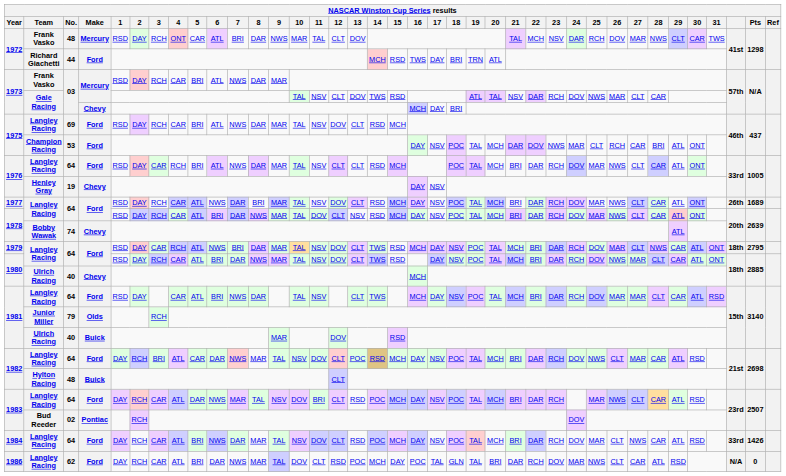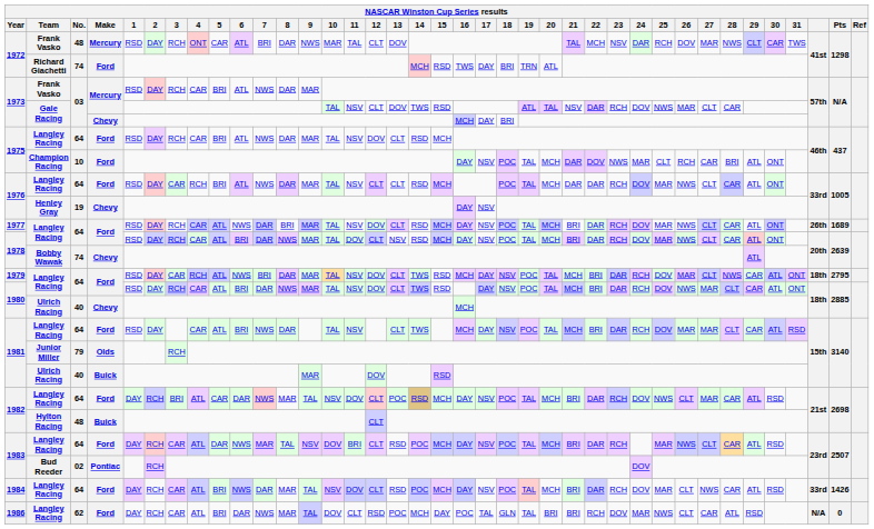 <table class="wikitable" style="text-align:center; font-size:75%">
 <tr>
 <th colspan=40><a href='#'>NASCAR Winston Cup Series</a> results</th>
 </tr>
 <tr>
 <th>Year</th>
 <th>Team</th>
 <th>No.</th>
 <th>Make</th>
 <th>1</th>
 <th>2</th>
 <th>3</th>
 <th>4</th>
 <th>5</th>
 <th>6</th>
 <th>7</th>
 <th>8</th>
 <th>9</th>
 <th>10</th>
 <th>11</th>
 <th>12</th>
 <th>13</th>
 <th>14</th>
 <th>15</th>
 <th>16</th>
 <th>17</th>
 <th>18</th>
 <th>19</th>
 <th>20</th>
 <th>21</th>
 <th>22</th>
 <th>23</th>
 <th>24</th>
 <th>25</th>
 <th>26</th>
 <th>27</th>
 <th>28</th>
 <th>29</th>
 <th>30</th>
 <th>31</th>
 <th></th>
 <th>Pts</th>
 <th>Ref</th>
 </tr>
 <tr>
 <th rowspan=2><a href='#'>1972</a></th>
 <th>Frank Vasko</th>
 <th>48</th>
 <th><a href='#'>Mercury</a></th>
 <td><a href='#'>RSD</a></td>
 <td style="background:#DFFFDF;"><a href='#'>DAY</a><br></td>
 <td><a href='#'>RCH</a></td>
 <td style="background:#FFCFCF;"><a href='#'>ONT</a><br></td>
 <td><a href='#'>CAR</a></td>
 <td style="background:#EFCFFF;"><a href='#'>ATL</a><br></td>
 <td><a href='#'>BRI</a></td>
 <td><a href='#'>DAR</a></td>
 <td><a href='#'>NWS</a></td>
 <td><a href='#'>MAR</a></td>
 <td><a href='#'>TAL</a></td>
 <td><a href='#'>CLT</a></td>
 <td><a href='#'>DOV</a></td>
 <td colspan=7></td>
 <td style="background:#EFCFFF;"><a href='#'>TAL</a><br></td>
 <td><a href='#'>MCH</a></td>
 <td><a href='#'>NSV</a></td>
 <td style="background:#DFFFDF;"><a href='#'>DAR</a><br></td>
 <td><a href='#'>RCH</a></td>
 <td><a href='#'>DOV</a></td>
 <td><a href='#'>MAR</a></td>
 <td><a href='#'>NWS</a></td>
 <td style="background:#CFCFFF;"><a href='#'>CLT</a><br></td>
 <td style="background:#EFCFFF;"><a href='#'>CAR</a><br></td>
 <td><a href='#'>TWS</a></td>
 <th rowspan=2>41st</th>
 <th rowspan=2>1298</th>
 <th rowspan=2></th>
 </tr>
 <tr>
 <th>Richard Giachetti</th>
-<th>44</th>
+<th>74</th>
 <th><a href='#'>Ford</a></th>
 <td colspan=13></td>
 <td style="background:#FFCFCF;"><a href='#'>MCH</a><br></td>
 <td><a href='#'>RSD</a></td>
 <td><a href='#'>TWS</a></td>
 <td><a href='#'>DAY</a></td>
 <td><a href='#'>BRI</a></td>
 <td><a href='#'>TRN</a></td>
 <td><a href='#'>ATL</a></td>
 <td colspan=11></td>
 </tr>
 <tr>
 <th rowspan=3><a href='#'>1973</a></th>
 <th>Frank Vasko</th>
 <th rowspan=3>03</th>
 <th rowspan=2><a href='#'>Mercury</a></th>
 <td><a href='#'>RSD</a></td>
 <td style="background:#FFCFCF;"><a href='#'>DAY</a><br></td>
 <td><a href='#'>RCH</a></td>
 <td><a href='#'>CAR</a></td>
 <td><a href='#'>BRI</a></td>
 <td><a href='#'>ATL</a></td>
 <td><a href='#'>NWS</a></td>
 <td><a href='#'>DAR</a></td>
 <td><a href='#'>MAR</a></td>
 <td colspan=22></td>
 <th rowspan=3>57th</th>
 <th rowspan=3>N/A</th>
 <th rowspan=3></th>
 </tr>
 <tr>
 <th rowspan=2><a href='#'>Gale Racing</a></th>
 <td colspan=9></td>
 <td style="background:#DFFFDF;"><a href='#'>TAL</a><br></td>
 <td><a href='#'>NSV</a></td>
 <td><a href='#'>CLT</a></td>
 <td><a href='#'>DOV</a></td>
 <td><a href='#'>TWS</a></td>
 <td><a href='#'>RSD</a></td>
 <td colspan=3></td>
 <td style="background:#EFCFFF;"><a href='#'>ATL</a><br></td>
 <td style="background:#EFCFFF;"><a href='#'>TAL</a><br></td>
 <td><a href='#'>NSV</a></td>
 <td style="background:#EFCFFF;"><a href='#'>DAR</a><br></td>
 <td><a href='#'>RCH</a></td>
 <td><a href='#'>DOV</a></td>
 <td><a href='#'>NWS</a></td>
 <td><a href='#'>MAR</a></td>
 <td><a href='#'>CLT</a></td>
 <td><a href='#'>CAR</a></td>
 <td colspan=4></td>
 </tr>
 <tr>
 <th><a href='#'>Chevy</a></th>
 <td colspan=15></td>
 <td style="background:#CFCFFF;"><a href='#'>MCH</a><br></td>
 <td><a href='#'>DAY</a></td>
 <td><a href='#'>BRI</a></td>
 <td colspan=14></td>
 </tr>
 <tr>
 <th rowspan=2><a href='#'>1975</a></th>
 <th><a href='#'>Langley Racing</a></th>
-<th>69</th>
+<th>64</th>
 <th><a href='#'>Ford</a></th>
 <td><a href='#'>RSD</a></td>
 <td style="background:#EFCFFF;"><a href='#'>DAY</a><br></td>
 <td><a href='#'>RCH</a></td>
 <td><a href='#'>CAR</a></td>
 <td><a href='#'>BRI</a></td>
 <td><a href='#'>ATL</a></td>
 <td><a href='#'>NWS</a></td>
 <td><a href='#'>DAR</a></td>
 <td><a href='#'>MAR</a></td>
 <td><a href='#'>TAL</a></td>
 <td><a href='#'>NSV</a></td>
 <td><a href='#'>DOV</a></td>
 <td><a href='#'>CLT</a></td>
 <td><a href='#'>RSD</a></td>
 <td><a href='#'>MCH</a></td>
 <td colspan=16></td>
 <th rowspan=2>46th</th>
 <th rowspan=2>437</th>
 <th rowspan=2></th>
 </tr>
 <tr>
 <th><a href='#'>Champion Racing</a></th>
-<th>53</th>
+<th>10</th>
 <th><a href='#'>Ford</a></th>
 <td colspan=15></td>
 <td style="background:#DFFFDF;"><a href='#'>DAY</a><br></td>
 <td><a href='#'>NSV</a></td>
 <td style="background:#EFCFFF;"><a href='#'>POC</a><br></td>
 <td><a href='#'>TAL</a></td>
 <td><a href='#'>MCH</a></td>
 <td style="background:#EFCFFF;"><a href='#'>DAR</a><br></td>
 <td style="background:#EFCFFF;"><a href='#'>DOV</a><br></td>
 <td><a href='#'>NWS</a></td>
 <td><a href='#'>MAR</a></td>
 <td><a href='#'>CLT</a></td>
 <td><a href='#'>RCH</a></td>
 <td><a href='#'>CAR</a></td>
 <td><a href='#'>BRI</a></td>
 <td><a href='#'>ATL</a></td>
 <td><a href='#'>ONT</a></td>
 <td></td>
 </tr>
 <tr>
 <th rowspan=2><a href='#'>1976</a></th>
 <th><a href='#'>Langley Racing</a></th>
 <th>64</th>
 <th><a href='#'>Ford</a></th>
 <td><a href='#'>RSD</a></td>
 <td style="background:#FFCFCF;"><a href='#'>DAY</a><br></td>
 <td style="background:#DFFFDF;"><a href='#'>CAR</a><br></td>
 <td><a href='#'>RCH</a></td>
 <td><a href='#'>BRI</a></td>
 <td style="background:#EFCFFF;"><a href='#'>ATL</a><br></td>
 <td><a href='#'>NWS</a></td>
 <td style="background:#EFCFFF;"><a href='#'>DAR</a><br></td>
 <td><a href='#'>MAR</a></td>
 <td style="background:#DFFFDF;"><a href='#'>TAL</a><br></td>
 <td><a href='#'>NSV</a></td>
 <td style="background:#EFCFFF;"><a href='#'>CLT</a><br></td>
 <td><a href='#'>CLT</a></td>
 <td><a href='#'>RSD</a></td>
 <td style="background:#EFCFFF;"><a href='#'>MCH</a><br></td>
 <td colspan=2></td>
 <td style="background:#EFCFFF;"><a href='#'>POC</a><br></td>
 <td style="background:#EFCFFF;"><a href='#'>TAL</a><br></td>
 <td><a href='#'>MCH</a></td>
-<td><a href='#'>BRI</a></td>
+<td><a href='#'>DAR</a></td>
 <td><a href='#'>DAR</a></td>
 <td><a href='#'>RCH</a></td>
 <td style="background:#CFCFFF;"><a href='#'>DOV</a><br></td>
 <td><a href='#'>MAR</a></td>
 <td><a href='#'>NWS</a></td>
 <td><a href='#'>CLT</a></td>
 <td style="background:#CFCFFF;"><a href='#'>CAR</a><br></td>
 <td><a href='#'>ATL</a></td>
 <td style="background:#DFFFDF;"><a href='#'>ONT</a><br></td>
 <td></td>
 <th rowspan=2>33rd</th>
 <th rowspan=2>1005</th>
 <th rowspan=2></th>
 </tr>
 <tr>
 <th><a href='#'>Henley Gray</a></th>
 <th>19</th>
 <th><a href='#'>Chevy</a></th>
 <td colspan=15></td>
 <td style="background:#EFCFFF;"><a href='#'>DAY</a><br></td>
 <td><a href='#'>NSV</a></td>
 <td colspan=14></td>
 </tr>
 <tr>
 <th><a href='#'>1977</a></th>
 <th rowspan=2><a href='#'>Langley Racing</a></th>
 <th rowspan=2>64</th>
 <th rowspan=2><a href='#'>Ford</a></th>
 <td><a href='#'>RSD</a></td>
 <td style="background:#FFCFCF;"><a href='#'>DAY</a><br></td>
 <td><a href='#'>RCH</a></td>
 <td style="background:#CFCFFF;"><a href='#'>CAR</a><br></td>
 <td style="background:#CFCFFF;"><a href='#'>ATL</a><br></td>
 <td><a href='#'>NWS</a></td>
 <td style="background:#CFCFFF;"><a href='#'>DAR</a><br></td>
 <td><a href='#'>BRI</a></td>
 <td style="background:#CFCFFF;"><a href='#'>MAR</a><br></td>
 <td style="background:#DFFFDF;"><a href='#'>TAL</a><br></td>
 <td><a href='#'>NSV</a></td>
 <td style="background:#DFFFDF;"><a href='#'>DOV</a><br></td>
 <td style="background:#EFCFFF;"><a href='#'>CLT</a><br></td>
 <td><a href='#'>RSD</a></td>
 <td style="background:#CFCFFF;"><a href='#'>MCH</a><br></td>
 <td style="background:#EFCFFF;"><a href='#'>DAY</a><br></td>
 <td><a href='#'>NSV</a></td>
 <td style="background:#CFCFFF;"><a href='#'>POC</a><br></td>
 <td style="background:#DFFFDF;"><a href='#'>TAL</a><br></td>
 <td style="background:#CFCFFF;"><a href='#'>MCH</a><br></td>
 <td><a href='#'>BRI</a></td>
 <td style="background:#DFFFDF;"><a href='#'>DAR</a><br></td>
 <td style="background:#EFCFFF;"><a href='#'>RCH</a><br></td>
 <td style="background:#EFCFFF;"><a href='#'>DOV</a><br></td>
 <td><a href='#'>MAR</a></td>
 <td><a href='#'>NWS</a></td>
 <td style="background:#CFCFFF;"><a href='#'>CLT</a><br></td>
 <td style="background:#DFFFDF;"><a href='#'>CAR</a><br></td>
 <td><a href='#'>ATL</a></td>
 <td style="background:#CFCFFF;"><a href='#'>ONT</a><br></td>
 <td></td>
 <th>26th</th>
 <th>1689</th>
 <th></th>
 </tr>
 <tr>
 <th rowspan=2><a href='#'>1978</a></th>
 <td><a href='#'>RSD</a></td>
 <td style="background:#CFCFFF;"><a href='#'>DAY</a><br></td>
 <td style="background:#CFCFFF;"><a href='#'>RCH</a><br></td>
 <td style="background:#DFFFDF;"><a href='#'>CAR</a><br></td>
 <td style="background:#CFCFFF;"><a href='#'>ATL</a><br></td>
 <td style="background:#EFCFFF;"><a href='#'>BRI</a><br></td>
 <td style="background:#CFCFFF;"><a href='#'>DAR</a><br></td>
 <td style="background:#EFCFFF;"><a href='#'>NWS</a><br></td>
 <td style="background:#DFFFDF;"><a href='#'>MAR</a><br></td>
 <td style="background:#DFFFDF;"><a href='#'>TAL</a><br></td>
 <td style="background:#DFFFDF;"><a href='#'>DOV</a><br></td>
 <td style="background:#CFCFFF;"><a href='#'>CLT</a><br></td>
 <td><a href='#'>NSV</a></td>
 <td><a href='#'>RSD</a></td>
 <td style="background:#CFCFFF;"><a href='#'>MCH</a><br></td>
 <td style="background:#DFFFDF;"><a href='#'>DAY</a><br></td>
 <td><a href='#'>NSV</a></td>
 <td style="background:#DFFFDF;"><a href='#'>POC</a><br></td>
 <td style="background:#DFFFDF;"><a href='#'>TAL</a><br></td>
 <td style="background:#DFFFDF;"><a href='#'>MCH</a><br></td>
 <td style="background:#EFCFFF;"><a href='#'>BRI</a><br></td>
 <td style="background:#DFFFDF;"><a href='#'>DAR</a><br></td>
 <td style="background:#EFCFFF;"><a href='#'>RCH</a><br></td>
 <td style="background:#DFFFDF;"><a href='#'>DOV</a><br></td>
 <td style="background:#EFCFFF;"><a href='#'>MAR</a><br></td>
 <td style="background:#DFFFDF;"><a href='#'>NWS</a><br></td>
 <td style="background:#EFCFFF;"><a href='#'>CLT</a><br></td>
 <td style="background:#DFFFDF;"><a href='#'>CAR</a><br></td>
 <td style="background:#FFCFCF;"><a href='#'>ATL</a><br></td>
 <td style="background:#DFFFDF;"><a href='#'>ONT</a><br></td>
 <td></td>
 <th rowspan=2>20th</th>
 <th rowspan=2>2639</th>
 <th rowspan=2></th>
 </tr>
 <tr>
 <th><a href='#'>Bobby Wawak</a></th>
 <th>74</th>
 <th><a href='#'>Chevy</a></th>
 <td colspan=28></td>
 <td style="background:#EFCFFF;"><a href='#'>ATL</a><br></td>
 <td colspan=2></td>
 </tr>
 <tr>
 <th><a href='#'>1979</a></th>
 <th rowspan=2><a href='#'>Langley Racing</a></th>
 <th rowspan=2>64</th>
 <th rowspan=2><a href='#'>Ford</a></th>
 <td><a href='#'>RSD</a></td>
 <td style="background:#FFCFCF;"><a href='#'>DAY</a><br></td>
 <td style="background:#DFFFDF;"><a href='#'>CAR</a><br></td>
 <td style="background:#CFCFFF;"><a href='#'>RCH</a><br></td>
 <td style="background:#CFCFFF;"><a href='#'>ATL</a><br></td>
 <td style="background:#DFFFDF;"><a href='#'>NWS</a><br></td>
 <td style="background:#DFFFDF;"><a href='#'>BRI</a><br></td>
 <td style="background:#EFCFFF;"><a href='#'>DAR</a><br></td>
 <td style="background:#DFFFDF;"><a href='#'>MAR</a><br></td>
 <td style="background:#FFDF9F;"><a href='#'>TAL</a><br></td>
 <td style="background:#DFFFDF;"><a href='#'>NSV</a><br></td>
 <td style="background:#DFFFDF;"><a href='#'>DOV</a><br></td>
 <td style="background:#EFCFFF;"><a href='#'>CLT</a><br></td>
 <td style="background:#DFFFDF;"><a href='#'>TWS</a><br></td>
 <td><a href='#'>RSD</a></td>
 <td style="background:#EFCFFF;"><a href='#'>MCH</a><br></td>
 <td style="background:#EFCFFF;"><a href='#'>DAY</a><br></td>
 <td style="background:#EFCFFF;"><a href='#'>NSV</a><br></td>
 <td style="background:#DFFFDF;"><a href='#'>POC</a><br></td>
 <td style="background:#EFCFFF;"><a href='#'>TAL</a><br></td>
 <td style="background:#DFFFDF;"><a href='#'>MCH</a><br></td>
 <td style="background:#DFFFDF;"><a href='#'>BRI</a><br></td>
 <td style="background:#CFCFFF;"><a href='#'>DAR</a><br></td>
 <td style="background:#EFCFFF;"><a href='#'>RCH</a><br></td>
 <td style="background:#DFFFDF;"><a href='#'>DOV</a><br></td>
 <td style="background:#EFCFFF;"><a href='#'>MAR</a><br></td>
 <td style="background:#CFCFFF;"><a href='#'>CLT</a><br></td>
 <td style="background:#EFCFFF;"><a href='#'>NWS</a><br></td>
 <td style="background:#DFFFDF;"><a href='#'>CAR</a><br></td>
 <td style="background:#CFCFFF;"><a href='#'>ATL</a><br></td>
 <td style="background:#EFCFFF;"><a href='#'>ONT</a><br></td>
 <th>18th</th>
 <th>2795</th>
 <th></th>
 </tr>
 <tr>
 <th rowspan=2><a href='#'>1980</a></th>
 <td><a href='#'>RSD</a></td>
 <td style="background:#DFFFDF;"><a href='#'>DAY</a><br></td>
 <td style="background:#CFCFFF;"><a href='#'>RCH</a><br></td>
 <td style="background:#EFCFFF;"><a href='#'>CAR</a><br></td>
 <td style="background:#DFFFDF;"><a href='#'>ATL</a><br></td>
 <td style="background:#DFFFDF;"><a href='#'>BRI</a><br></td>
 <td style="background:#DFFFDF;"><a href='#'>DAR</a><br></td>
 <td style="background:#EFCFFF;"><a href='#'>NWS</a><br></td>
 <td style="background:#EFCFFF;"><a href='#'>MAR</a><br></td>
 <td style="background:#DFFFDF;"><a href='#'>TAL</a><br></td>
 <td style="background:#DFFFDF;"><a href='#'>NSV</a><br></td>
 <td style="background:#DFFFDF;"><a href='#'>DOV</a><br></td>
 <td style="background:#EFCFFF;"><a href='#'>CLT</a><br></td>
 <td style="background:#CFCFFF;"><a href='#'>TWS</a><br></td>
 <td><a href='#'>RSD</a></td>
 <td></td>
 <td style="background:#CFCFFF;"><a href='#'>DAY</a><br></td>
 <td style="background:#DFFFDF;"><a href='#'>NSV</a><br></td>
 <td style="background:#DFFFDF;"><a href='#'>POC</a><br></td>
 <td style="background:#EFCFFF;"><a href='#'>TAL</a><br></td>
 <td style="background:#CFCFFF;"><a href='#'>MCH</a><br></td>
 <td style="background:#DFFFDF;"><a href='#'>BRI</a><br></td>
 <td style="background:#EFCFFF;"><a href='#'>DAR</a><br></td>
 <td style="background:#DFFFDF;"><a href='#'>RCH</a><br></td>
 <td style="background:#EFCFFF;"><a href='#'>DOV</a><br></td>
 <td style="background:#DFFFDF;"><a href='#'>NWS</a><br></td>
 <td style="background:#DFFFDF;"><a href='#'>MAR</a><br></td>
 <td style="background:#CFCFFF;"><a href='#'>CLT</a><br></td>
 <td style="background:#EFCFFF;"><a href='#'>CAR</a><br></td>
 <td style="background:#DFFFDF;"><a href='#'>ATL</a><br></td>
 <td style="background:#DFFFDF;"><a href='#'>ONT</a><br></td>
 <th rowspan=2>18th</th>
 <th rowspan=2>2885</th>
 <th rowspan=2></th>
 </tr>
 <tr>
 <th><a href='#'>Ulrich Racing</a></th>
 <th>40</th>
 <th><a href='#'>Chevy</a></th>
 <td colspan=15></td>
 <td style="background:#DFFFDF;"><a href='#'>MCH</a><br></td>
 <td colspan=15></td>
 </tr>
 <tr>
 <th rowspan=3><a href='#'>1981</a></th>
 <th><a href='#'>Langley Racing</a></th>
 <th>64</th>
 <th><a href='#'>Ford</a></th>
 <td><a href='#'>RSD</a></td>
 <td style="background:#DFFFDF;"><a href='#'>DAY</a><br></td>
 <td></td>
 <td style="background:#DFFFDF;"><a href='#'>CAR</a><br></td>
 <td style="background:#DFFFDF;"><a href='#'>ATL</a><br></td>
 <td style="background:#DFFFDF;"><a href='#'>BRI</a><br></td>
 <td style="background:#DFFFDF;"><a href='#'>NWS</a><br></td>
 <td style="background:#DFFFDF;"><a href='#'>DAR</a><br></td>
 <td></td>
 <td style="background:#DFFFDF;"><a href='#'>TAL</a><br></td>
 <td style="background:#DFFFDF;"><a href='#'>NSV</a><br></td>
 <td></td>
 <td style="background:#DFFFDF;"><a href='#'>CLT</a><br></td>
 <td style="background:#DFFFDF;"><a href='#'>TWS</a><br></td>
 <td></td>
 <td style="background:#EFCFFF;"><a href='#'>MCH</a><br></td>
 <td style="background:#DFFFDF;"><a href='#'>DAY</a><br></td>
 <td style="background:#CFCFFF;"><a href='#'>NSV</a><br></td>
 <td style="background:#EFCFFF;"><a href='#'>POC</a><br></td>
 <td style="background:#DFFFDF;"><a href='#'>TAL</a><br></td>
 <td style="background:#CFCFFF;"><a href='#'>MCH</a><br></td>
 <td style="background:#DFFFDF;"><a href='#'>BRI</a><br></td>
 <td style="background:#CFCFFF;"><a href='#'>DAR</a><br></td>
 <td style="background:#DFFFDF;"><a href='#'>RCH</a><br></td>
 <td style="background:#CFCFFF;"><a href='#'>DOV</a><br></td>
 <td style="background:#DFFFDF;"><a href='#'>MAR</a><br></td>
 <td style="background:#DFFFDF;"><a href='#'>MAR</a><br></td>
 <td style="background:#EFCFFF;"><a href='#'>CLT</a><br></td>
 <td style="background:#DFFFDF;"><a href='#'>CAR</a><br></td>
 <td style="background:#CFCFFF;"><a href='#'>ATL</a><br></td>
 <td style="background:#EFCFFF;"><a href='#'>RSD</a><br></td>
 <th rowspan=3>15th</th>
 <th rowspan=3>3140</th>
 <th rowspan=3></th>
 </tr>
 <tr>
 <th><a href='#'>Junior Miller</a></th>
 <th>79</th>
 <th><a href='#'>Olds</a></th>
 <td colspan=2></td>
 <td style="background:#DFFFDF;"><a href='#'>RCH</a><br></td>
 <td colspan=28></td>
 </tr>
 <tr>
 <th><a href='#'>Ulrich Racing</a></th>
 <th>40</th>
 <th><a href='#'>Buick</a></th>
 <td colspan=8></td>
 <td style="background:#DFFFDF;"><a href='#'>MAR</a><br></td>
 <td colspan=2></td>
 <td style="background:#DFFFDF;"><a href='#'>DOV</a><br></td>
 <td colspan=2></td>
 <td style="background:#EFCFFF;"><a href='#'>RSD</a><br></td>
 <td colspan=16></td>
 </tr>
 <tr>
 <th rowspan=2><a href='#'>1982</a></th>
 <th><a href='#'>Langley Racing</a></th>
 <th>64</th>
 <th><a href='#'>Ford</a></th>
 <td style="background:#DFFFDF;"><a href='#'>DAY</a><br></td>
 <td style="background:#CFCFFF;"><a href='#'>RCH</a><br></td>
 <td style="background:#DFFFDF;"><a href='#'>BRI</a><br></td>
 <td style="background:#EFCFFF;"><a href='#'>ATL</a><br></td>
 <td style="background:#DFFFDF;"><a href='#'>CAR</a><br></td>
 <td style="background:#DFFFDF;"><a href='#'>DAR</a><br></td>
 <td style="background:#FFCFCF;"><a href='#'>NWS</a><br></td>
 <td><a href='#'>MAR</a></td>
 <td style="background:#DFFFDF;"><a href='#'>TAL</a><br></td>
 <td style="background:#DFFFDF;"><a href='#'>NSV</a><br></td>
 <td style="background:#DFFFDF;"><a href='#'>DOV</a><br></td>
 <td style="background:#FFCFCF;"><a href='#'>CLT</a><br></td>
 <td style="background:#DFFFDF;"><a href='#'>POC</a><br></td>
 <td style="background:#DFC484;"><a href='#'>RSD</a><br></td>
 <td style="background:#DFFFDF;"><a href='#'>MCH</a><br></td>
 <td style="background:#DFFFDF;"><a href='#'>DAY</a><br></td>
 <td style="background:#DFFFDF;"><a href='#'>NSV</a><br></td>
 <td style="background:#EFCFFF;"><a href='#'>POC</a><br></td>
 <td style="background:#EFCFFF;"><a href='#'>TAL</a><br></td>
 <td style="background:#DFFFDF;"><a href='#'>MCH</a><br></td>
 <td style="background:#DFFFDF;"><a href='#'>BRI</a><br></td>
 <td style="background:#EFCFFF;"><a href='#'>DAR</a><br></td>
 <td style="background:#CFCFFF;"><a href='#'>RCH</a><br></td>
 <td style="background:#DFFFDF;"><a href='#'>DOV</a><br></td>
 <td style="background:#DFFFDF;"><a href='#'>NWS</a><br></td>
 <td style="background:#EFCFFF;"><a href='#'>CLT</a><br></td>
 <td style="background:#DFFFDF;"><a href='#'>MAR</a><br></td>
 <td style="background:#DFFFDF;"><a href='#'>CAR</a><br></td>
 <td style="background:#EFCFFF;"><a href='#'>ATL</a><br></td>
 <td><a href='#'>RSD</a></td>
 <td></td>
 <th rowspan=2>21st</th>
 <th rowspan=2>2698</th>
 <th rowspan=2></th>
 </tr>
 <tr>
 <th><a href='#'>Hylton Racing</a></th>
 <th>48</th>
 <th><a href='#'>Buick</a></th>
 <td colspan=11></td>
 <td style="background:#CFCFFF;"><a href='#'>CLT</a><br></td>
 <td colspan=19></td>
 </tr>
 <tr>
 <th rowspan=2><a href='#'>1983</a></th>
 <th><a href='#'>Langley Racing</a></th>
 <th>64</th>
 <th><a href='#'>Ford</a></th>
 <td style="background:#EFCFFF;"><a href='#'>DAY</a><br></td>
 <td style="background:#FFCFCF;"><a href='#'>RCH</a><br></td>
 <td style="background:#EFCFFF;"><a href='#'>CAR</a><br></td>
 <td style="background:#CFCFFF;"><a href='#'>ATL</a><br></td>
 <td style="background:#DFFFDF;"><a href='#'>DAR</a><br></td>
 <td style="background:#DFFFDF;"><a href='#'>NWS</a><br></td>
 <td style="background:#EFCFFF;"><a href='#'>MAR</a><br></td>
 <td style="background:#DFFFDF;"><a href='#'>TAL</a><br></td>
 <td style="background:#EFCFFF;"><a href='#'>NSV</a><br></td>
 <td style="background:#EFCFFF;"><a href='#'>DOV</a><br></td>
 <td style="background:#DFFFDF;"><a href='#'>BRI</a><br></td>
 <td style="background:#EFCFFF;"><a href='#'>CLT</a><br></td>
 <td><a href='#'>RSD</a></td>
 <td style="background:#EFCFFF;"><a href='#'>POC</a><br></td>
 <td style="background:#CFCFFF;"><a href='#'>MCH</a><br></td>
 <td style="background:#CFCFFF;"><a href='#'>DAY</a><br></td>
 <td style="background:#EFCFFF;"><a href='#'>NSV</a><br></td>
 <td style="background:#CFCFFF;"><a href='#'>POC</a><br></td>
 <td style="background:#EFCFFF;"><a href='#'>TAL</a><br></td>
 <td style="background:#CFCFFF;"><a href='#'>MCH</a><br></td>
 <td style="background:#EFCFFF;"><a href='#'>BRI</a><br></td>
 <td style="background:#EFCFFF;"><a href='#'>DAR</a><br></td>
 <td style="background:#EFCFFF;"><a href='#'>RCH</a><br></td>
 <td></td>
 <td style="background:#EFCFFF;"><a href='#'>MAR</a><br></td>
 <td style="background:#CFCFFF;"><a href='#'>NWS</a><br></td>
 <td style="background:#CFCFFF;"><a href='#'>CLT</a><br></td>
 <td style="background:#FFDF9F;"><a href='#'>CAR</a><br></td>
 <td style="background:#DFFFDF;"><a href='#'>ATL</a><br></td>
 <td><a href='#'>RSD</a></td>
 <td></td>
 <th rowspan=2>23rd</th>
 <th rowspan=2>2507</th>
 <th rowspan=2></th>
 </tr>
 <tr>
 <th>Bud Reeder</th>
 <th>02</th>
 <th><a href='#'>Pontiac</a></th>
 <td></td>
 <td style="background:#EFCFFF;"><a href='#'>RCH</a><br></td>
 <td colspan=21></td>
 <td style="background:#EFCFFF;"><a href='#'>DOV</a><br></td>
 <td colspan=7></td>
 </tr>
 <tr>
 <th><a href='#'>1984</a></th>
 <th><a href='#'>Langley Racing</a></th>
 <th>64</th>
 <th><a href='#'>Ford</a></th>
 <td style="background:#EFCFFF;"><a href='#'>DAY</a><br></td>
 <td><a href='#'>RCH</a></td>
 <td style="background:#EFCFFF;"><a href='#'>CAR</a><br></td>
 <td style="background:#CFCFFF;"><a href='#'>ATL</a><br></td>
 <td style="background:#DFFFDF;"><a href='#'>BRI</a><br></td>
 <td style="background:#CFCFFF;"><a href='#'>NWS</a><br></td>
 <td style="background:#DFFFDF;"><a href='#'>DAR</a><br></td>
 <td><a href='#'>MAR</a></td>
 <td style="background:#DFFFDF;"><a href='#'>TAL</a><br></td>
 <td style="background:#EFCFFF;"><a href='#'>NSV</a><br></td>
 <td style="background:#CFCFFF;"><a href='#'>DOV</a><br></td>
 <td style="background:#CFCFFF;"><a href='#'>CLT</a><br></td>
 <td><a href='#'>RSD</a></td>
 <td style="background:#CFCFFF;"><a href='#'>POC</a><br></td>
 <td style="background:#EFCFFF;"><a href='#'>MCH</a><br></td>
 <td style="background:#CFCFFF;"><a href='#'>DAY</a><br></td>
 <td><a href='#'>NSV</a></td>
 <td style="background:#EFCFFF;"><a href='#'>POC</a><br></td>
 <td style="background:#FFCFCF;"><a href='#'>TAL</a><br></td>
 <td><a href='#'>MCH</a></td>
 <td style="background:#DFFFDF;"><a href='#'>BRI</a><br></td>
 <td style="background:#CFCFFF;"><a href='#'>DAR</a><br></td>
 <td><a href='#'>RCH</a></td>
 <td><a href='#'>DOV</a></td>
 <td><a href='#'>MAR</a></td>
 <td><a href='#'>CLT</a></td>
 <td><a href='#'>NWS</a></td>
 <td><a href='#'>CAR</a></td>
 <td><a href='#'>ATL</a></td>
 <td><a href='#'>RSD</a></td>
 <td></td>
 <th>33rd</th>
 <th>1426</th>
 <th></th>
 </tr>
 <tr>
 <th><a href='#'>1986</a></th>
 <th><a href='#'>Langley Racing</a></th>
 <th>62</th>
 <th><a href='#'>Ford</a></th>
 <td><a href='#'>DAY</a></td>
 <td><a href='#'>RCH</a></td>
 <td><a href='#'>CAR</a></td>
 <td><a href='#'>ATL</a></td>
 <td><a href='#'>BRI</a></td>
 <td><a href='#'>DAR</a></td>
 <td><a href='#'>NWS</a></td>
 <td><a href='#'>MAR</a></td>
 <td style="background:#CFCFFF;"><a href='#'>TAL</a><br></td>
 <td><a href='#'>DOV</a></td>
 <td><a href='#'>CLT</a></td>
 <td><a href='#'>RSD</a></td>
 <td><a href='#'>POC</a></td>
 <td><a href='#'>MCH</a></td>
 <td><a href='#'>DAY</a></td>
 <td><a href='#'>POC</a></td>
 <td><a href='#'>TAL</a></td>
 <td><a href='#'>GLN</a></td>
 <td><a href='#'>TAL</a></td>
 <td><a href='#'>BRI</a></td>
-<td><a href='#'>DAR</a></td>
+<td><a href='#'>BRI</a></td>
 <td><a href='#'>RCH</a></td>
 <td><a href='#'>DOV</a></td>
 <td><a href='#'>MAR</a></td>
 <td><a href='#'>NWS</a></td>
 <td><a href='#'>CLT</a></td>
 <td><a href='#'>CAR</a></td>
 <td><a href='#'>ATL</a></td>
 <td><a href='#'>RSD</a></td>
 <td colspan=2></td>
 <th>N/A</th>
 <th>0</th>
 <th></th>
 </tr>
 </table>
